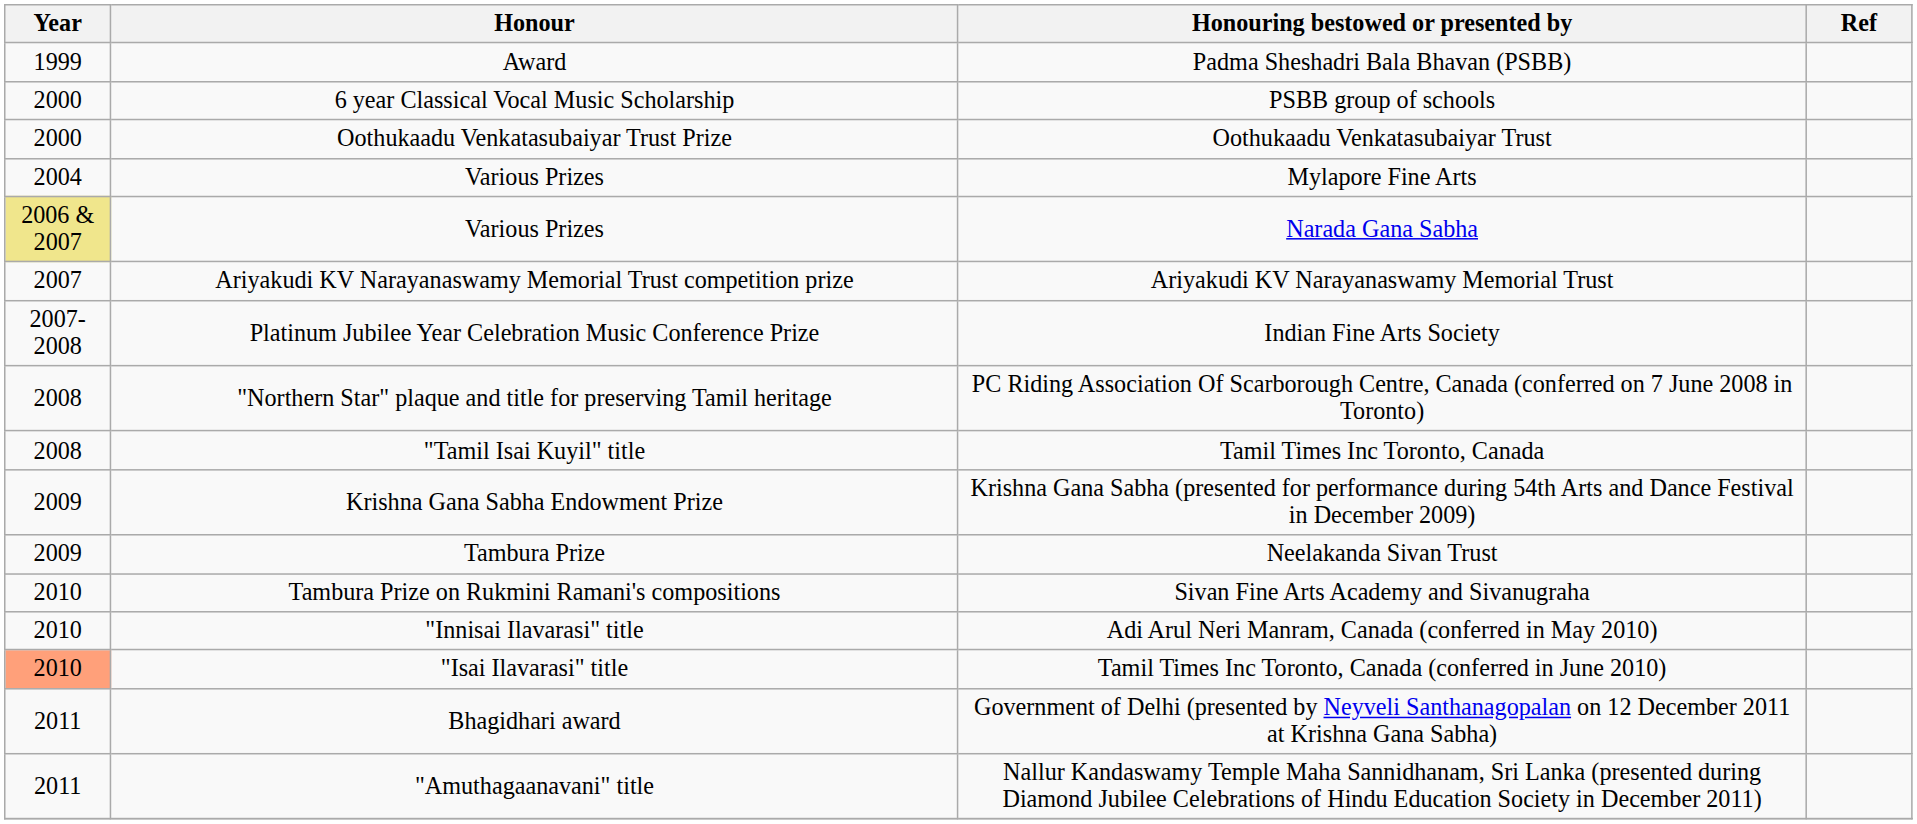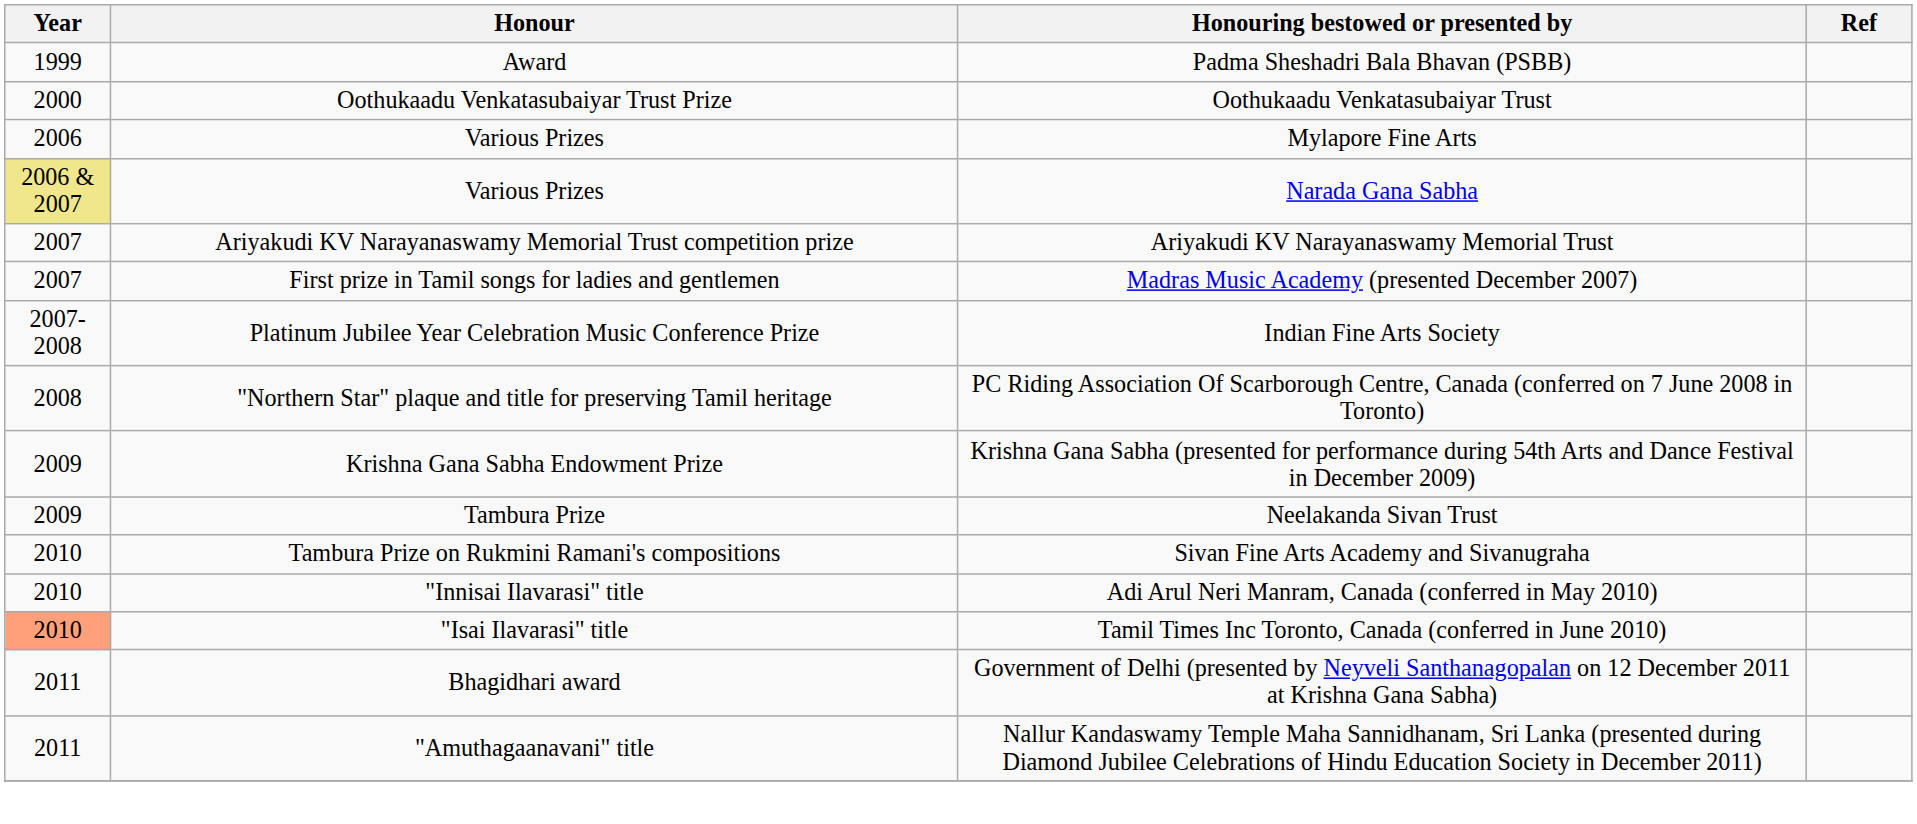 <table class="wikitable" style="width:100%;">
 <tr>
 <th width=5%>Year</th>
 <th style="width:40%;">Honour</th>
 <th style="width:40%;">Honouring bestowed or presented by</th>
 <th style="width:5%;">Ref</th>
 </tr>
 <tr>
 <td style="text-align:center;">1999</td>
 <td style="text-align:center;">Award</td>
 <td style="text-align:center;">Padma Sheshadri Bala Bhavan (PSBB)</td>
 <td style="text-align:center;"></td>
 </tr>
 <tr>
 <td style="text-align:center;">2000</td>
-<td style="text-align:center;">6 year Classical Vocal Music Scholarship</td>
-<td style="text-align:center;">PSBB group of schools</td>
-<td style="text-align:center;"></td>
-</tr>
-<tr>
-<td style="text-align:center;">2000</td>
 <td style="text-align:center;">Oothukaadu Venkatasubaiyar Trust Prize</td>
 <td style="text-align:center;">Oothukaadu Venkatasubaiyar Trust</td>
 <td style="text-align:center;"></td>
 </tr>
 <tr>
-<td style="text-align:center;">2004</td>
+<td style="text-align:center;">2006</td>
 <td style="text-align:center;">Various Prizes</td>
 <td style="text-align:center;">Mylapore Fine Arts</td>
 <td style="text-align:center;"></td>
 </tr>
 <tr>
 <td style="background: khaki; text-align:center;">2006 & 2007</td>
 <td style="text-align:center;">Various Prizes</td>
 <td style="text-align:center;"><a href='#'>Narada Gana Sabha</a></td>
 <td style="text-align:center;"></td>
 </tr>
 <tr>
 <td style="text-align:center;">2007</td>
 <td style="text-align:center;">Ariyakudi KV Narayanaswamy Memorial Trust competition prize</td>
 <td style="text-align:center;">Ariyakudi KV Narayanaswamy Memorial Trust</td>
 <td style="text-align:center;"></td>
 </tr>
 <tr>
+<td style="text-align:center;">2007</td>
+<td style="text-align:center;">First prize in Tamil songs for ladies and gentlemen</td>
+<td style="text-align:center;"><a href='#'>Madras Music Academy</a> (presented December 2007)</td>
+<td style="text-align:center;"></td>
+</tr>
+<tr>
 <td style="text-align:center;">2007-2008</td>
 <td style="text-align:center;">Platinum Jubilee Year Celebration Music Conference Prize</td>
 <td style="text-align:center;">Indian Fine Arts Society</td>
 <td style="text-align:center;"></td>
 </tr>
 <tr>
 <td style="text-align:center;">2008</td>
 <td style="text-align:center;">"Northern Star" plaque and title for preserving Tamil heritage</td>
 <td style="text-align:center;">PC Riding Association Of Scarborough Centre, Canada (conferred on 7 June 2008 in Toronto)</td>
-<td style="text-align:center;"></td>
-</tr>
-<tr>
-<td style="text-align:center;">2008</td>
-<td style="text-align:center;">"Tamil Isai Kuyil" title</td>
-<td style="text-align:center;">Tamil Times Inc Toronto, Canada</td>
 <td style="text-align:center;"></td>
 </tr>
 <tr>
 <td style="text-align:center;">2009</td>
 <td style="text-align:center;">Krishna Gana Sabha Endowment Prize</td>
 <td style="text-align:center;">Krishna Gana Sabha (presented for performance during 54th Arts and Dance Festival in December 2009)</td>
 <td style="text-align:center;"></td>
 </tr>
 <tr>
 <td style="text-align:center;">2009</td>
 <td style="text-align:center;">Tambura Prize</td>
 <td style="text-align:center;">Neelakanda Sivan Trust</td>
 <td style="text-align:center;"></td>
 </tr>
 <tr>
 <td style="text-align:center;">2010</td>
 <td style="text-align:center;">Tambura Prize on Rukmini Ramani's compositions</td>
 <td style="text-align:center;">Sivan Fine Arts Academy and Sivanugraha</td>
 <td style="text-align:center;"></td>
 </tr>
 <tr>
 <td style="text-align:center;">2010</td>
 <td style="text-align:center;">"Innisai Ilavarasi" title</td>
 <td style="text-align:center;">Adi Arul Neri Manram, Canada (conferred in May 2010)</td>
 <td style="text-align:center;"></td>
 </tr>
 <tr>
 <td style="background: lightsalmon; text-align:center;">2010</td>
 <td style="text-align:center;">"Isai Ilavarasi" title</td>
 <td style="text-align:center;">Tamil Times Inc Toronto, Canada (conferred in June 2010)</td>
 <td style="text-align:center;"></td>
 </tr>
 <tr>
 <td style="text-align:center;">2011</td>
 <td style="text-align:center;">Bhagidhari award</td>
 <td style="text-align:center;">Government of Delhi (presented by <a href='#'>Neyveli Santhanagopalan</a> on 12 December 2011 at Krishna Gana Sabha)</td>
 <td style="text-align:center;"></td>
 </tr>
 <tr>
 <td style="text-align:center;">2011</td>
 <td style="text-align:center;">"Amuthagaanavani" title</td>
 <td style="text-align:center;">Nallur Kandaswamy Temple Maha Sannidhanam, Sri Lanka (presented during Diamond Jubilee Celebrations of Hindu Education Society in December 2011)</td>
 <td style="text-align:center;"></td>
 </tr>
 <tr>
 </tr>
 </table>
